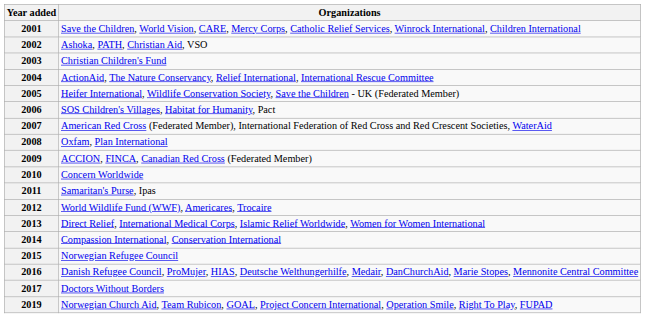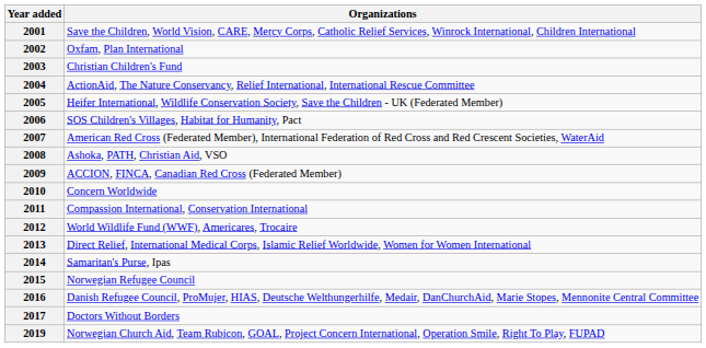 <table class="wikitable">
 <tr>
 <th>Year added</th>
 <th>Organizations</th>
 </tr>
 <tr>
 <th>2001</th>
 <td><a href='#'>Save the Children</a>, <a href='#'>World Vision</a>, <a href='#'>CARE</a>, <a href='#'>Mercy Corps</a>, <a href='#'>Catholic Relief Services</a>, <a href='#'>Winrock International</a>, <a href='#'>Children International</a></td>
 </tr>
 <tr>
 <th>2002</th>
-<td><a href='#'>Ashoka</a>, <a href='#'>PATH</a>, <a href='#'>Christian Aid</a>, VSO</td>
+<td><a href='#'>Oxfam</a>, <a href='#'>Plan International</a></td>
 </tr>
 <tr>
 <th>2003</th>
 <td><a href='#'>Christian Children's Fund</a></td>
 </tr>
 <tr>
 <th>2004</th>
 <td><a href='#'>ActionAid</a>, <a href='#'>The Nature Conservancy</a>, <a href='#'>Relief International</a>, <a href='#'>International Rescue Committee</a></td>
 </tr>
 <tr>
 <th>2005</th>
 <td><a href='#'>Heifer International</a>, <a href='#'>Wildlife Conservation Society</a>, <a href='#'>Save the Children</a> - UK (Federated Member)</td>
 </tr>
 <tr>
 <th>2006</th>
 <td><a href='#'>SOS Children's Villages</a>, <a href='#'>Habitat for Humanity</a>, Pact</td>
 </tr>
 <tr>
 <th>2007</th>
 <td><a href='#'>American Red Cross</a> (Federated Member), International Federation of Red Cross and Red Crescent Societies, <a href='#'>WaterAid</a></td>
 </tr>
 <tr>
 <th>2008</th>
-<td><a href='#'>Oxfam</a>, <a href='#'>Plan International</a></td>
+<td><a href='#'>Ashoka</a>, <a href='#'>PATH</a>, <a href='#'>Christian Aid</a>, VSO</td>
 </tr>
 <tr>
 <th>2009</th>
 <td><a href='#'>ACCION</a>, <a href='#'>FINCA</a>, <a href='#'>Canadian Red Cross</a> (Federated Member)</td>
 </tr>
 <tr>
 <th>2010</th>
 <td><a href='#'>Concern Worldwide</a></td>
 </tr>
 <tr>
 <th>2011</th>
-<td><a href='#'>Samaritan's Purse</a>, Ipas</td>
+<td><a href='#'>Compassion International</a>, <a href='#'>Conservation International</a></td>
 </tr>
 <tr>
 <th>2012</th>
 <td><a href='#'>World Wildlife Fund (WWF)</a>, <a href='#'>Americares</a>, <a href='#'>Trocaire</a></td>
 </tr>
 <tr>
 <th>2013</th>
 <td><a href='#'>Direct Relief</a>, <a href='#'>International Medical Corps</a>, <a href='#'>Islamic Relief Worldwide</a>, <a href='#'>Women for Women International</a></td>
 </tr>
 <tr>
 <th>2014</th>
-<td><a href='#'>Compassion International</a>, <a href='#'>Conservation International</a></td>
+<td><a href='#'>Samaritan's Purse</a>, Ipas</td>
 </tr>
 <tr>
 <th>2015</th>
 <td><a href='#'>Norwegian Refugee Council</a></td>
 </tr>
 <tr>
 <th>2016</th>
 <td><a href='#'>Danish Refugee Council</a>, <a href='#'>ProMujer</a>, <a href='#'>HIAS</a>, <a href='#'>Deutsche Welthungerhilfe</a>, <a href='#'>Medair</a>, <a href='#'>DanChurchAid</a>, <a href='#'>Marie Stopes</a>, <a href='#'>Mennonite Central Committee</a></td>
 </tr>
 <tr>
 <th>2017</th>
 <td><a href='#'>Doctors Without Borders</a></td>
 </tr>
 <tr>
 <th>2019</th>
 <td><a href='#'>Norwegian Church Aid</a>, <a href='#'>Team Rubicon</a>, <a href='#'>GOAL</a>, <a href='#'>Project Concern International</a>, <a href='#'>Operation Smile</a>, <a href='#'>Right To Play</a>, <a href='#'>FUPAD</a></td>
 </tr>
 </table>
